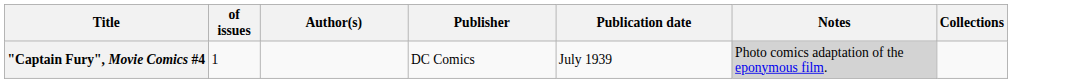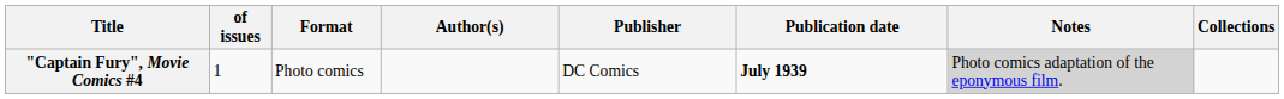 <table class="wikitable">
 <tr>
 <th>Title</th>
 <th style="width:40pt"> of issues</th>
+<th style="width:75pt">Format</th>
 <th style="width:125pt">Author(s)</th>
 <th style="width:125pt">Publisher</th>
 <th style="width:150pt">Publication date</th>
 <th style="width:175pt">Notes</th>
 <th>Collections</th>
 </tr>
 <tr>
 <th>"Captain Fury", <em>Movie Comics</em> #4</th>
 <td>1</td>
+<td>Photo comics</td>
 <td></td>
 <td>DC Comics</td>
-<td>July 1939</td>
+<td><strong>July 1939</strong></td>
 <td style="background: lightgrey;">Photo comics adaptation of the <a href='#'>eponymous film</a>.</td>
 <td></td>
 </tr>
 </table>
